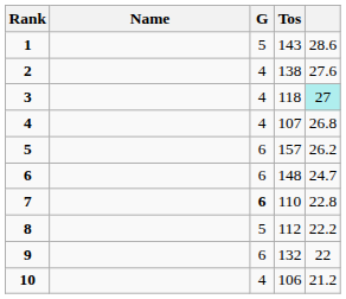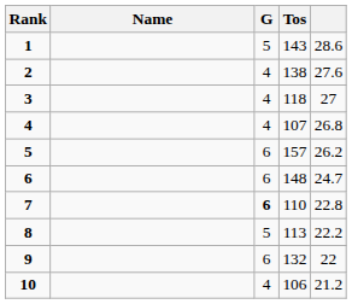 <table class="wikitable" style="text-align:center; font-size:90%;">
 <tr>
 <th width=10px>Rank</th>
 <th width=175px>Name</th>
 <th width=15px>G</th>
 <th width=10px>Tos</th>
 <th width=10px></th>
 </tr>
 <tr>
 <td><strong>1</strong></td>
 <td align=left><strong></strong></td>
 <td>5</td>
 <td>143</td>
 <td>28.6</td>
 </tr>
 <tr>
 <td><strong>2</strong></td>
 <td align=left></td>
 <td>4</td>
 <td>138</td>
 <td>27.6</td>
 </tr>
 <tr>
 <td><strong>3</strong></td>
 <td align=left></td>
 <td>4</td>
 <td>118</td>
-<td style="background: paleturquoise;">27</td>
+<td>27</td>
 </tr>
 <tr>
 <td><strong>4</strong></td>
 <td align=left></td>
 <td>4</td>
 <td>107</td>
 <td>26.8</td>
 </tr>
 <tr>
 <td><strong>5</strong></td>
 <td align=left></td>
 <td>6</td>
 <td>157</td>
 <td>26.2</td>
 </tr>
 <tr>
 <td><strong>6</strong></td>
 <td align=left></td>
 <td>6</td>
 <td>148</td>
 <td>24.7</td>
 </tr>
 <tr>
 <td><strong>7</strong></td>
 <td align=left></td>
 <td><strong>6</strong></td>
 <td>110</td>
 <td>22.8</td>
 </tr>
 <tr>
 <td><strong>8</strong></td>
 <td align=left></td>
 <td>5</td>
-<td>112</td>
+<td>113</td>
 <td>22.2</td>
 </tr>
 <tr>
 <td><strong>9</strong></td>
 <td align=left></td>
 <td>6</td>
 <td>132</td>
 <td>22</td>
 </tr>
 <tr>
 <td><strong>10</strong></td>
 <td align=left></td>
 <td>4</td>
 <td>106</td>
 <td>21.2</td>
 </tr>
 </table>
